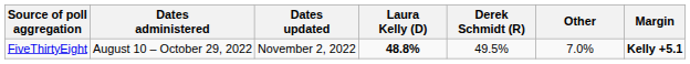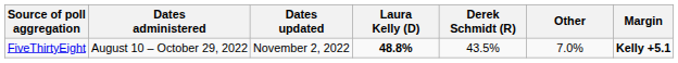 <table class="wikitable sortable" style="text-align:center;font-size:90%;line-height:17px">
 <tr>
 <th>Source of poll<br>aggregation</th>
 <th>Dates<br>administered</th>
 <th>Dates<br>updated</th>
 <th style="width:100px;">Laura<br>Kelly (D)</th>
 <th style="width:100px;">Derek<br>Schmidt (R)</th>
 <th style="width:100px;">Other<br></th>
 <th>Margin</th>
 </tr>
 <tr>
 <td><a href='#'>FiveThirtyEight</a></td>
 <td>August 10 – October 29, 2022</td>
 <td>November 2, 2022</td>
 <td><strong>48.8%</strong></td>
-<td>49.5%</td>
+<td>43.5%</td>
 <td>7.0%</td>
 <td><strong>Kelly +5.1</strong></td>
 </tr>
 </table>
